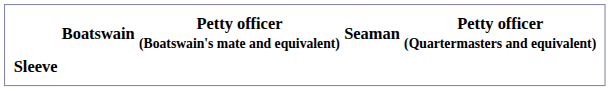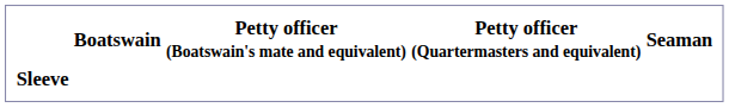 <table style="border:1px solid #8888aa; background-color:white; padding:5px; font-size:95%; margin: 0px 12px 12px 0px;">
 <tr style="text-align:center;">
 <td></td>
 <th>Boatswain</th>
 <th>Petty officer<br><small>(Boatswain's mate and equivalent)</small></th>
+<th>Petty officer<br><small>(Quartermasters and equivalent)</small></th>
 <th>Seaman</th>
-<th>Petty officer<br><small>(Quartermasters and equivalent)</small></th>
 </tr>
 <tr style="text-align:center;">
 <td><strong>Sleeve</strong></td>
 <td></td>
 <td></td>
 <td></td>
 <td></td>
 </tr>
 </table>
